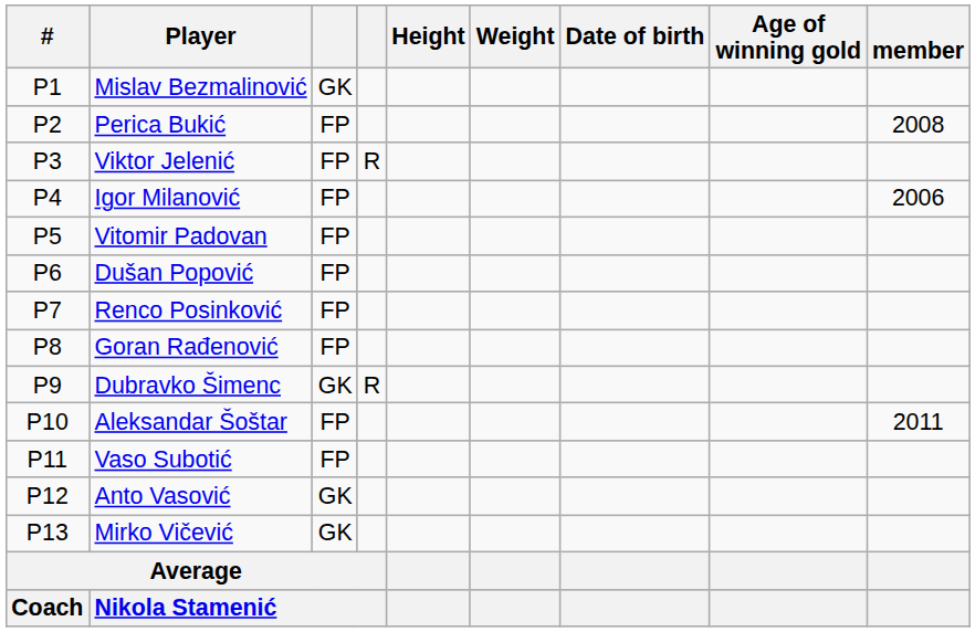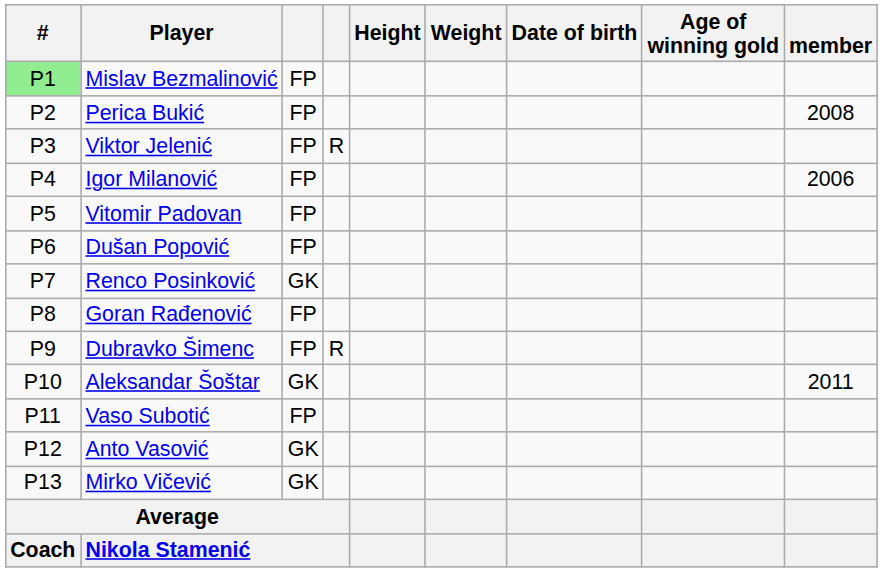 <table class="wikitable sortable" style="text-align: center; font-size: 85%; margin-left: 1em;">
 <tr>
 <th>#</th>
 <th>Player</th>
 <th></th>
 <th></th>
 <th>Height</th>
 <th>Weight</th>
 <th>Date of birth</th>
 <th>Age of<br>winning gold</th>
 <th><br>member</th>
 </tr>
 <tr>
-<td>P1</td>
+<td style="background: lightgreen;">P1</td>
 <td style="text-align: left;" data-sort-value="Bezmalinović, Mislav"><a href='#'>Mislav Bezmalinović</a></td>
-<td>GK</td>
+<td>FP</td>
 <td></td>
 <td style="text-align: left;"></td>
 <td style="text-align: right;"></td>
 <td style="text-align: right;"></td>
 <td style="text-align: left;"></td>
 <td></td>
 </tr>
 <tr>
 <td>P2</td>
 <td style="text-align: left;" data-sort-value="Bukić, Perica"><a href='#'>Perica Bukić</a></td>
 <td>FP</td>
 <td></td>
 <td style="text-align: left;"></td>
 <td style="text-align: right;"></td>
 <td style="text-align: right;"></td>
 <td style="text-align: left;"></td>
 <td>2008</td>
 </tr>
 <tr>
 <td>P3</td>
 <td style="text-align: left;" data-sort-value="Jelenić, Viktor"><a href='#'>Viktor Jelenić</a></td>
 <td>FP</td>
 <td>R</td>
 <td style="text-align: left;"></td>
 <td style="text-align: right;"></td>
 <td style="text-align: right;"></td>
 <td style="text-align: left;"></td>
 <td></td>
 </tr>
 <tr>
 <td>P4</td>
 <td style="text-align: left;" data-sort-value="Milanović, Igor"><a href='#'>Igor Milanović</a></td>
 <td>FP</td>
 <td></td>
 <td style="text-align: left;"></td>
 <td style="text-align: right;"></td>
 <td style="text-align: right;"></td>
 <td style="text-align: left;"></td>
 <td>2006</td>
 </tr>
 <tr>
 <td>P5</td>
 <td style="text-align: left;" data-sort-value="Padovan, Vitomir"><a href='#'>Vitomir Padovan</a></td>
 <td>FP</td>
 <td></td>
 <td style="text-align: left;"></td>
 <td style="text-align: right;"></td>
 <td style="text-align: right;"></td>
 <td style="text-align: left;"></td>
 <td></td>
 </tr>
 <tr>
 <td>P6</td>
 <td style="text-align: left;" data-sort-value="Popović, Dušan"><a href='#'>Dušan Popović</a></td>
 <td>FP</td>
 <td></td>
 <td style="text-align: left;"></td>
 <td style="text-align: right;"></td>
 <td style="text-align: right;"></td>
 <td style="text-align: left;"></td>
 <td></td>
 </tr>
 <tr>
 <td>P7</td>
 <td style="text-align: left;" data-sort-value="Posinković, Renco"><a href='#'>Renco Posinković</a></td>
-<td>FP</td>
+<td>GK</td>
 <td></td>
 <td style="text-align: left;"></td>
 <td style="text-align: right;"></td>
 <td style="text-align: right;"></td>
 <td style="text-align: left;"></td>
 <td></td>
 </tr>
 <tr>
 <td>P8</td>
 <td style="text-align: left;" data-sort-value="Rađenović, Goran"><a href='#'>Goran Rađenović</a></td>
 <td>FP</td>
 <td></td>
 <td style="text-align: left;"></td>
 <td style="text-align: right;"></td>
 <td style="text-align: right;"></td>
 <td style="text-align: left;"></td>
 <td></td>
 </tr>
 <tr>
 <td>P9</td>
 <td style="text-align: left;" data-sort-value="Šimenc, Dubravko"><a href='#'>Dubravko Šimenc</a></td>
-<td>GK</td>
+<td>FP</td>
 <td>R</td>
 <td style="text-align: left;"></td>
 <td style="text-align: right;"></td>
 <td style="text-align: right;"></td>
 <td style="text-align: left;"></td>
 <td></td>
 </tr>
 <tr>
 <td>P10</td>
 <td style="text-align: left;" data-sort-value="Šoštar, Aleksandar"><a href='#'>Aleksandar Šoštar</a></td>
-<td>FP</td>
+<td>GK</td>
 <td></td>
 <td style="text-align: left;"></td>
 <td style="text-align: right;"></td>
 <td style="text-align: right;"></td>
 <td style="text-align: left;"></td>
 <td>2011</td>
 </tr>
 <tr>
 <td>P11</td>
 <td style="text-align: left;" data-sort-value="Subotić, Vaso"><a href='#'>Vaso Subotić</a></td>
 <td>FP</td>
 <td></td>
 <td style="text-align: left;"></td>
 <td style="text-align: right;"></td>
 <td style="text-align: right;"></td>
 <td style="text-align: left;"></td>
 <td></td>
 </tr>
 <tr>
 <td>P12</td>
 <td style="text-align: left;" data-sort-value="Vasović, Anto"><a href='#'>Anto Vasović</a></td>
 <td>GK</td>
 <td></td>
 <td style="text-align: left;"></td>
 <td style="text-align: right;"></td>
 <td style="text-align: right;"></td>
 <td style="text-align: left;"></td>
 <td></td>
 </tr>
 <tr>
 <td>P13</td>
 <td style="text-align: left;" data-sort-value="Vičević, Mirko"><a href='#'>Mirko Vičević</a></td>
 <td>GK</td>
 <td></td>
 <td style="text-align: left;"></td>
 <td style="text-align: right;"></td>
 <td style="text-align: right;"></td>
 <td style="text-align: left;"></td>
 <td></td>
 </tr>
 <tr>
 <th colspan="4">Average</th>
 <th style="text-align: left;"></th>
 <th style="text-align: right;"></th>
 <th style="text-align: right;"></th>
 <th style="text-align: left;"></th>
 <th></th>
 </tr>
 <tr>
 <th>Coach</th>
 <th colspan="3" style="text-align: left;"><a href='#'>Nikola Stamenić</a></th>
 <th style="text-align: left;"></th>
 <th></th>
 <th style="text-align: right;"></th>
 <th style="text-align: left;"></th>
 <th></th>
 </tr>
 </table>
